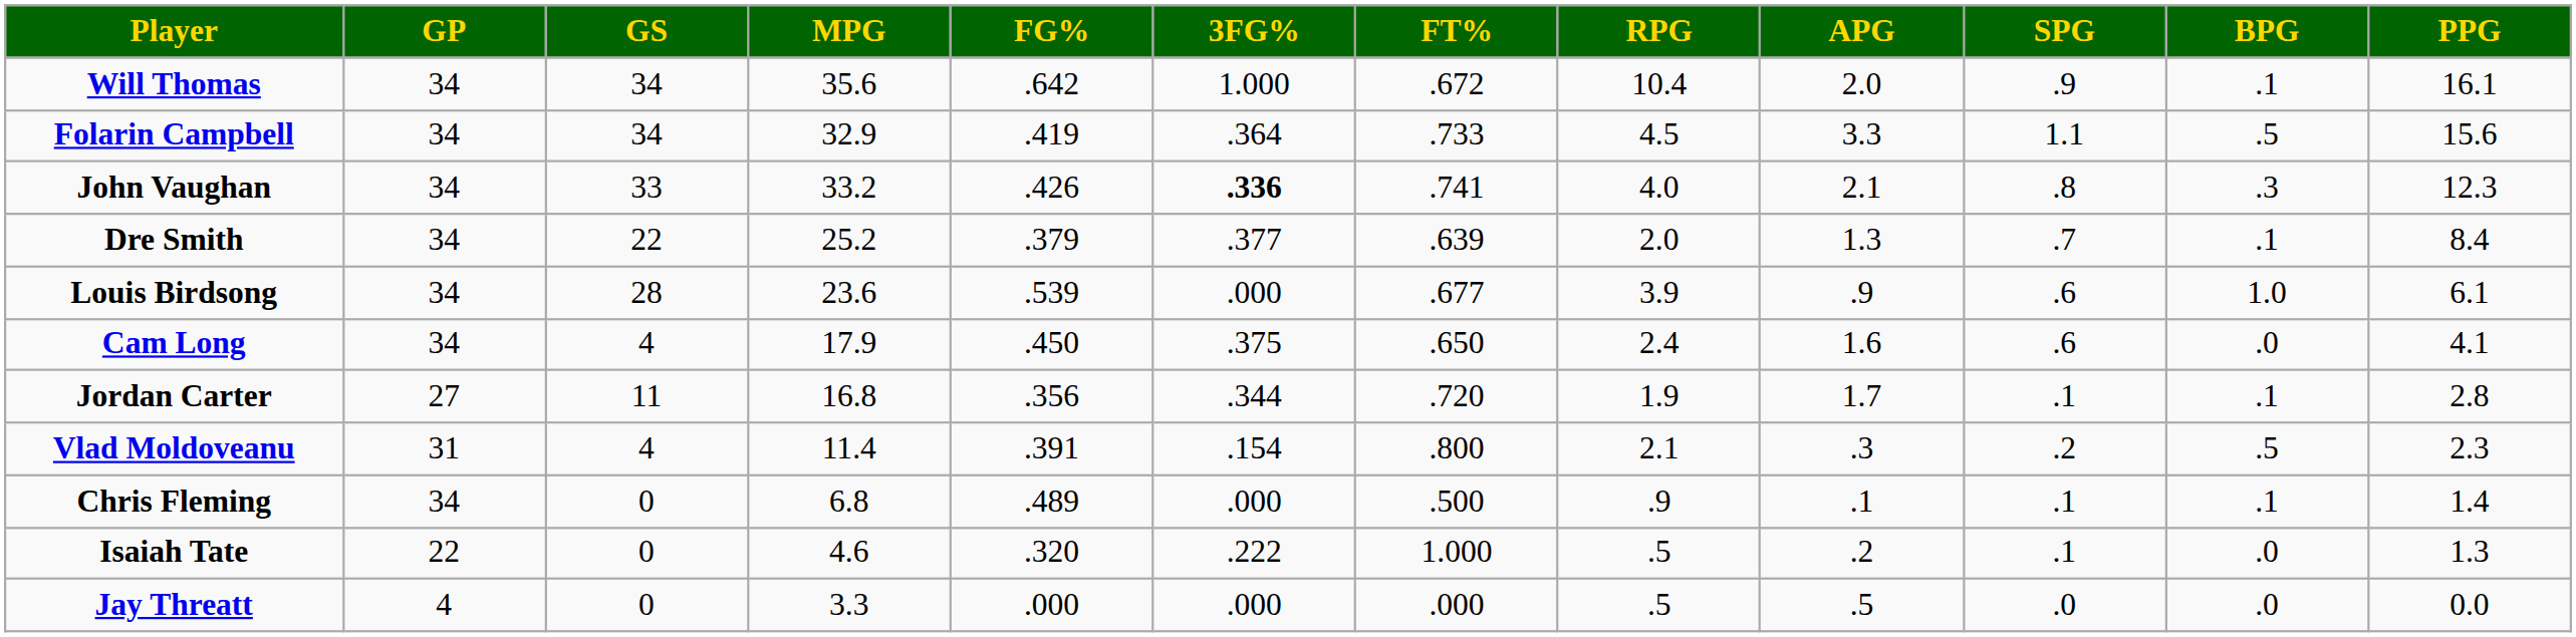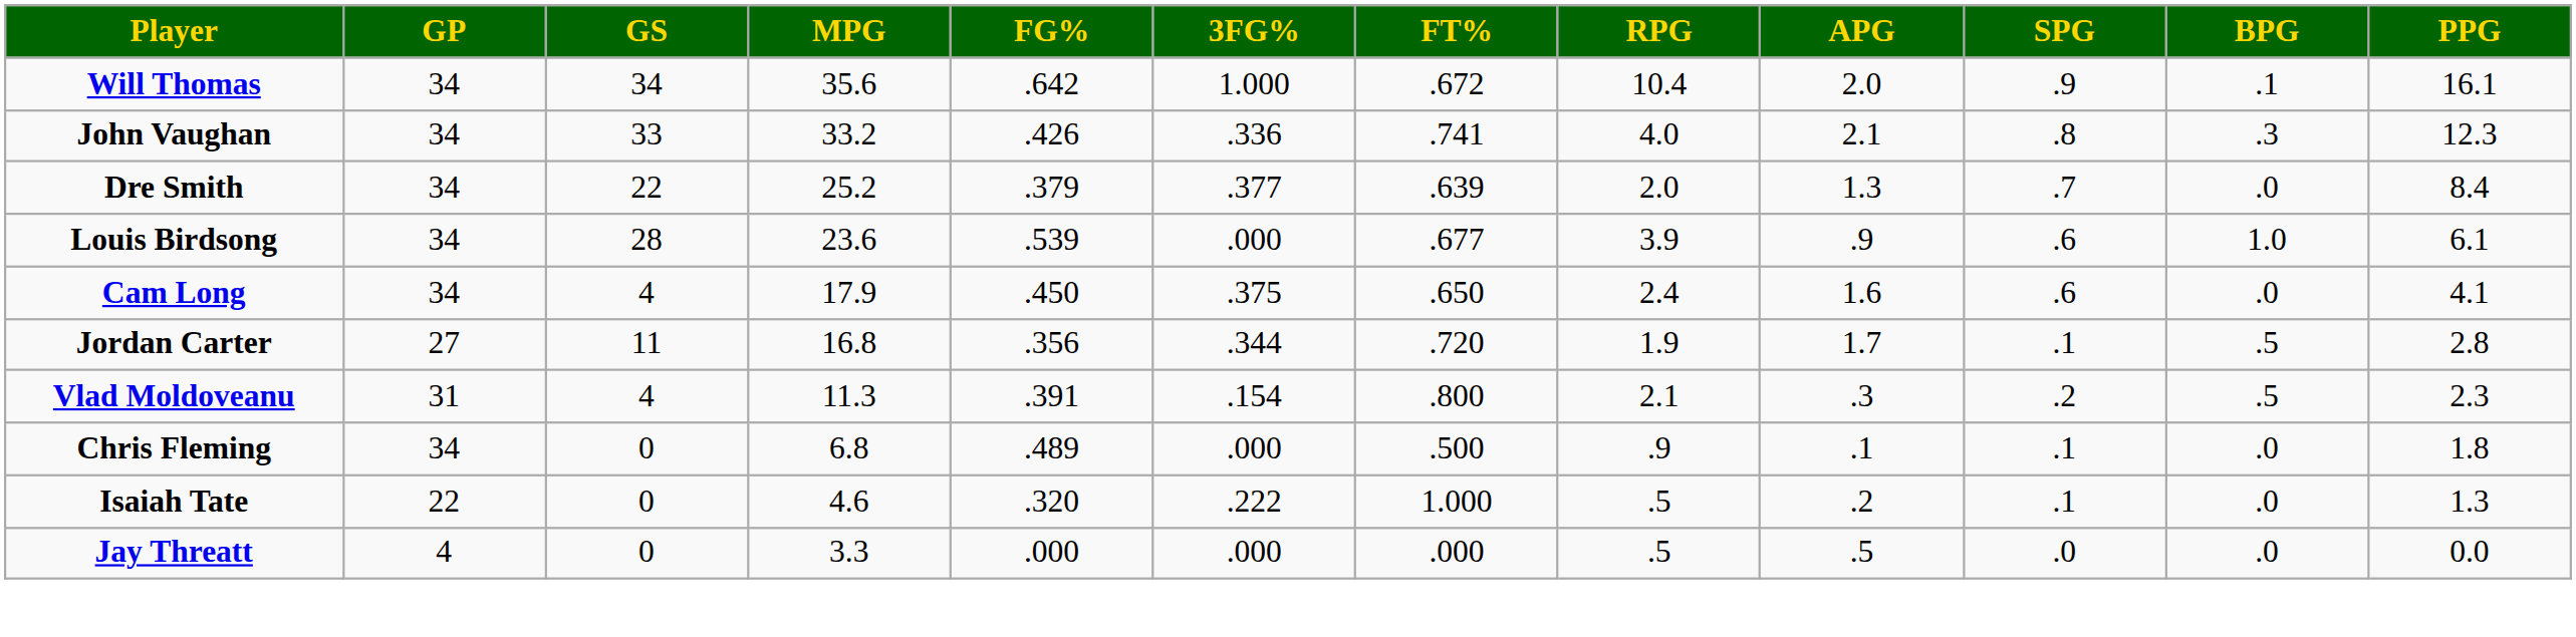 <table class="wikitable sortable" style="font-size: 90%">
 <tr>
 <th style="background:#006400;color:#FFD700;" width="10%">Player</th>
 <th style="background:#006400;color:#FFD700;" width="6%">GP</th>
 <th style="background:#006400;color:#FFD700;" width="6%">GS</th>
 <th style="background:#006400;color:#FFD700;" width="6%">MPG</th>
 <th style="background:#006400;color:#FFD700;" width="6%">FG%</th>
 <th style="background:#006400;color:#FFD700;" width="6%">3FG%</th>
 <th style="background:#006400;color:#FFD700;" width="6%">FT%</th>
 <th style="background:#006400;color:#FFD700;" width="6%">RPG</th>
 <th style="background:#006400;color:#FFD700;" width="6%">APG</th>
 <th style="background:#006400;color:#FFD700;" width="6%">SPG</th>
 <th style="background:#006400;color:#FFD700;" width="6%">BPG</th>
 <th style="background:#006400;color:#FFD700;" width="6%">PPG</th>
 </tr>
 <tr align="center" bgcolor="">
 <td><strong><a href='#'>Will Thomas</a></strong></td>
 <td>34</td>
 <td>34</td>
 <td>35.6</td>
 <td>.642</td>
 <td>1.000</td>
 <td>.672</td>
 <td>10.4</td>
 <td>2.0</td>
 <td>.9</td>
 <td>.1</td>
 <td>16.1</td>
 </tr>
 <tr align="center" bgcolor="">
-<td><strong><a href='#'>Folarin Campbell</a></strong></td>
-<td>34</td>
-<td>34</td>
-<td>32.9</td>
-<td>.419</td>
-<td>.364</td>
-<td>.733</td>
-<td>4.5</td>
-<td>3.3</td>
-<td>1.1</td>
-<td>.5</td>
-<td>15.6</td>
-</tr>
-<tr align="center" bgcolor="">
 <td><strong>John Vaughan</strong></td>
 <td>34</td>
 <td>33</td>
 <td>33.2</td>
 <td>.426</td>
-<td><strong>.336</strong></td>
+<td>.336</td>
 <td>.741</td>
 <td>4.0</td>
 <td>2.1</td>
 <td>.8</td>
 <td>.3</td>
 <td>12.3</td>
 </tr>
 <tr align="center" bgcolor="">
 <td><strong>Dre Smith</strong></td>
 <td>34</td>
 <td>22</td>
 <td>25.2</td>
 <td>.379</td>
 <td>.377</td>
 <td>.639</td>
 <td>2.0</td>
 <td>1.3</td>
 <td>.7</td>
-<td>.1</td>
+<td>.0</td>
 <td>8.4</td>
 </tr>
 <tr align="center" bgcolor="">
 <td><strong>Louis Birdsong</strong></td>
 <td>34</td>
 <td>28</td>
 <td>23.6</td>
 <td>.539</td>
 <td>.000</td>
 <td>.677</td>
 <td>3.9</td>
 <td>.9</td>
 <td>.6</td>
 <td>1.0</td>
 <td>6.1</td>
 </tr>
 <tr align="center" bgcolor="">
 <td><strong><a href='#'>Cam Long</a></strong></td>
 <td>34</td>
 <td>4</td>
 <td>17.9</td>
 <td>.450</td>
 <td>.375</td>
 <td>.650</td>
 <td>2.4</td>
 <td>1.6</td>
 <td>.6</td>
 <td>.0</td>
 <td>4.1</td>
 </tr>
 <tr align="center" bgcolor="">
 <td><strong>Jordan Carter</strong></td>
 <td>27</td>
 <td>11</td>
 <td>16.8</td>
 <td>.356</td>
 <td>.344</td>
 <td>.720</td>
 <td>1.9</td>
 <td>1.7</td>
 <td>.1</td>
-<td>.1</td>
+<td>.5</td>
 <td>2.8</td>
 </tr>
 <tr align="center" bgcolor="">
 <td><strong><a href='#'>Vlad Moldoveanu</a></strong></td>
 <td>31</td>
 <td>4</td>
-<td>11.4</td>
+<td>11.3</td>
 <td>.391</td>
 <td>.154</td>
 <td>.800</td>
 <td>2.1</td>
 <td>.3</td>
 <td>.2</td>
 <td>.5</td>
 <td>2.3</td>
 </tr>
 <tr align="center" bgcolor="">
 <td><strong>Chris Fleming</strong></td>
 <td>34</td>
 <td>0</td>
 <td>6.8</td>
 <td>.489</td>
 <td>.000</td>
 <td>.500</td>
 <td>.9</td>
 <td>.1</td>
 <td>.1</td>
-<td>.1</td>
-<td>1.4</td>
+<td>.0</td>
+<td>1.8</td>
 </tr>
 <tr align="center" bgcolor="">
 <td><strong>Isaiah Tate</strong></td>
 <td>22</td>
 <td>0</td>
 <td>4.6</td>
 <td>.320</td>
 <td>.222</td>
 <td>1.000</td>
 <td>.5</td>
 <td>.2</td>
 <td>.1</td>
 <td>.0</td>
 <td>1.3</td>
 </tr>
 <tr align="center" bgcolor="">
 <td><strong><a href='#'>Jay Threatt</a></strong></td>
 <td>4</td>
 <td>0</td>
 <td>3.3</td>
 <td>.000</td>
 <td>.000</td>
 <td>.000</td>
 <td>.5</td>
 <td>.5</td>
 <td>.0</td>
 <td>.0</td>
 <td>0.0</td>
 </tr>
 </table>
